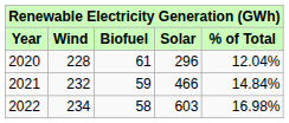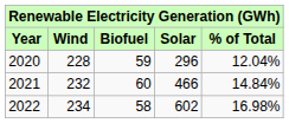 <table class="wikitable">
 <tr>
 <th colspan="5" align="center" style="background-color: #cfb;">Renewable Electricity Generation (GWh)</th>
 </tr>
 <tr>
 <th style="background-color: #cfb;">Year</th>
 <th style="background-color: #cfb;">Wind</th>
 <th style="background-color: #cfb;">Biofuel</th>
 <th style="background-color: #cfb;">Solar</th>
 <th style="background-color: #cfb;">% of Total</th>
 </tr>
 <tr>
 <td align="left">2020</td>
 <td align="right">228</td>
-<td align="right">61</td>
+<td align="right">59</td>
 <td align="right">296</td>
 <td align="right">12.04%</td>
 </tr>
 <tr ---->
 <td align="left">2021</td>
 <td align="right">232</td>
-<td align="right">59</td>
+<td align="right">60</td>
 <td align="right">466</td>
 <td align="right">14.84%</td>
 </tr>
 <tr ---->
 <td align="left">2022</td>
 <td align="right">234</td>
 <td align="right">58</td>
-<td align="right">603</td>
+<td align="right">602</td>
 <td align="right">16.98%</td>
 </tr>
 </table>
